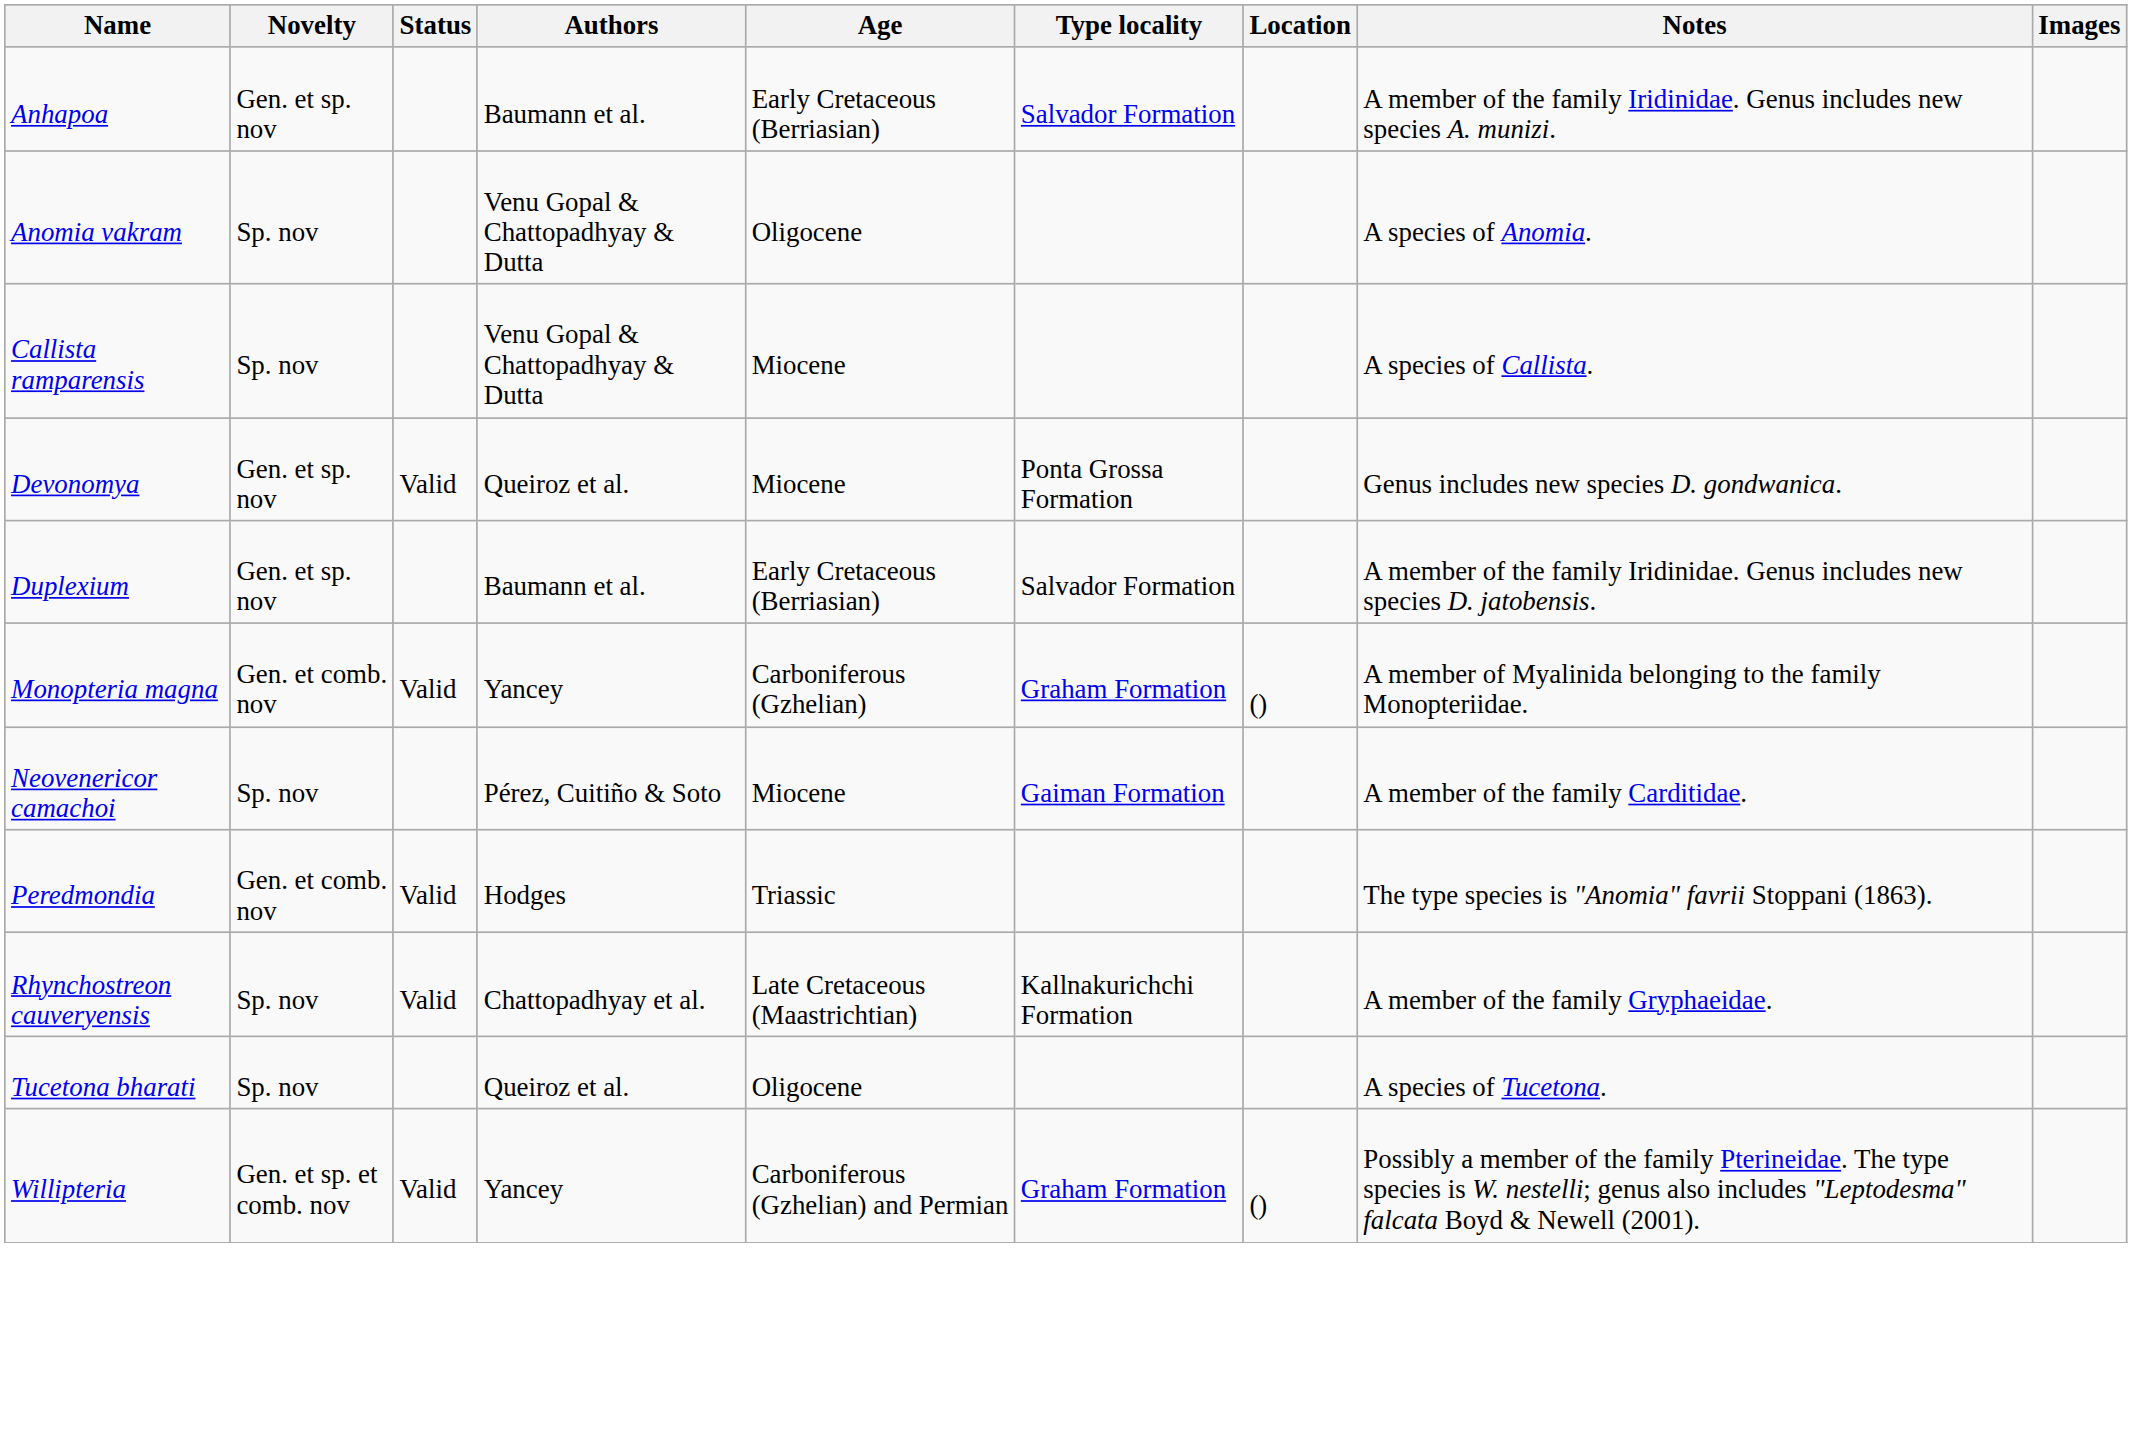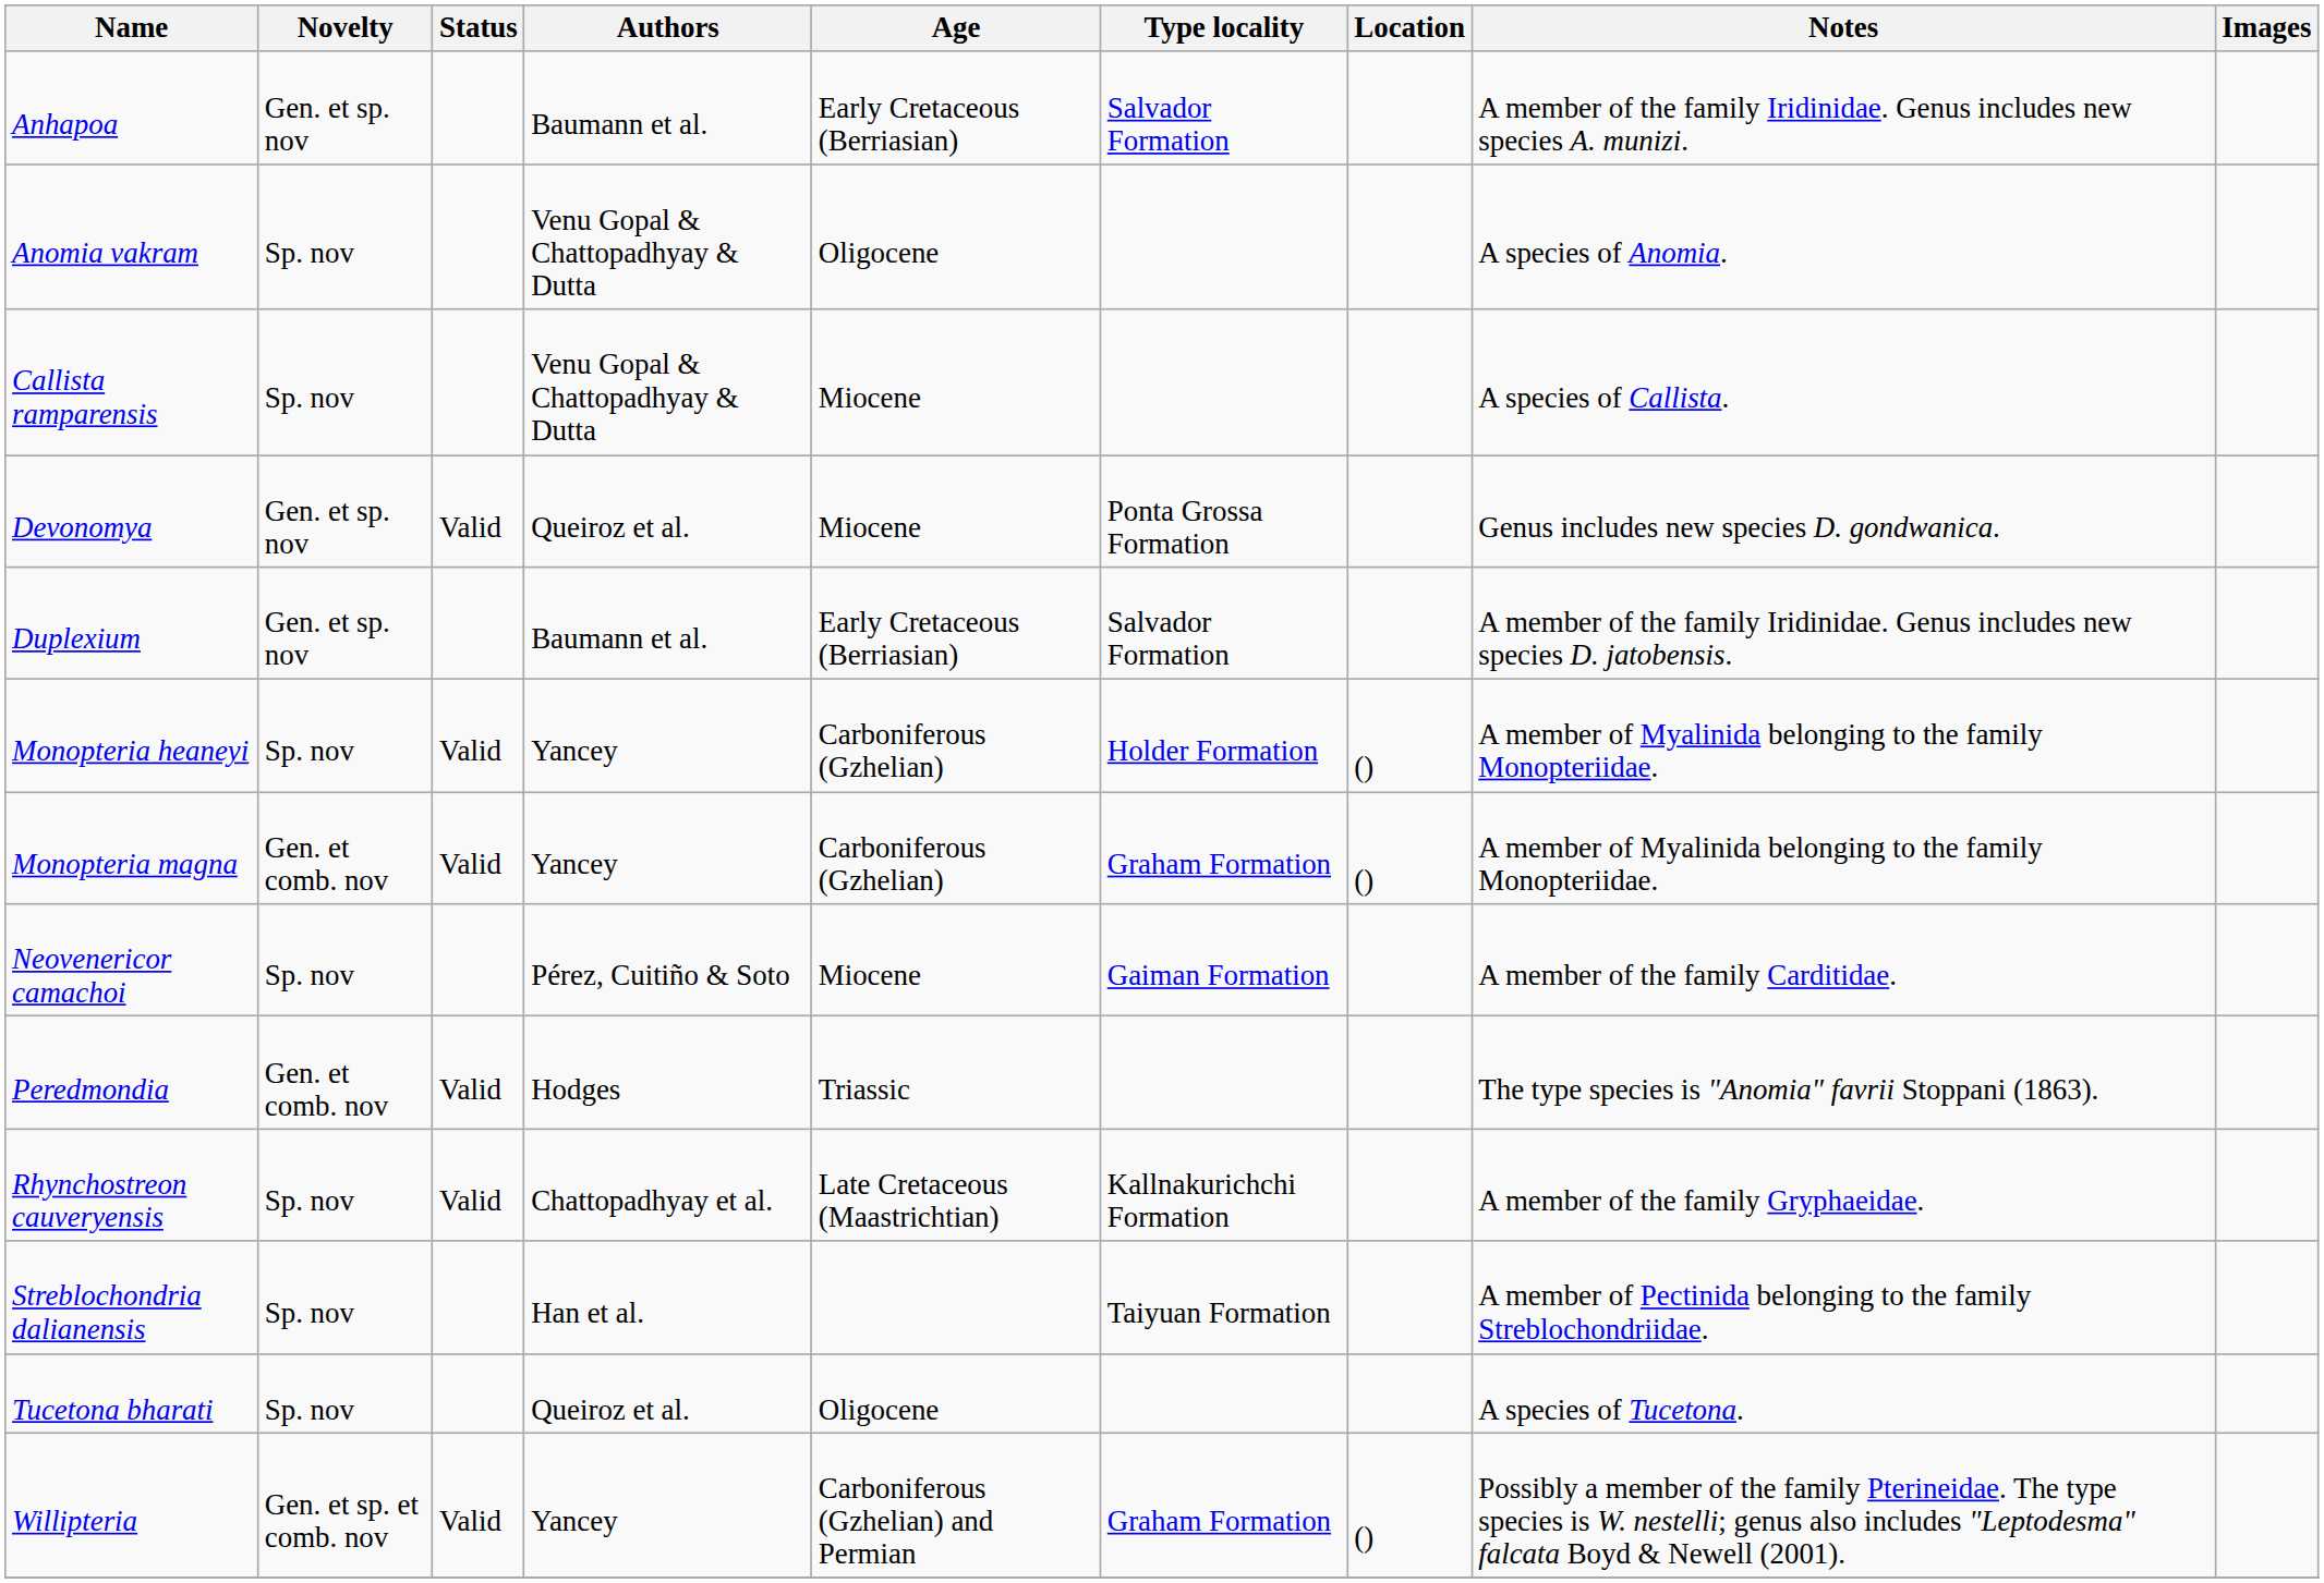 <table class="wikitable sortable" align="center" width="100%">
 <tr>
 <th>Name</th>
 <th>Novelty</th>
 <th>Status</th>
 <th>Authors</th>
 <th>Age</th>
 <th>Type locality</th>
 <th>Location</th>
 <th>Notes</th>
 <th>Images</th>
 </tr>
 <tr>
 <td><br><em><a href='#'>Anhapoa</a></em></td>
 <td><br>Gen. et sp. nov</td>
 <td></td>
 <td><br>Baumann et al.</td>
 <td><br>Early Cretaceous (Berriasian)</td>
 <td><br><a href='#'>Salvador Formation</a></td>
 <td><br></td>
 <td><br>A member of the family <a href='#'>Iridinidae</a>. Genus includes new species <em>A. munizi</em>.</td>
 <td></td>
 </tr>
 <tr>
 <td><br><em><a href='#'>Anomia vakram</a></em></td>
 <td><br>Sp. nov</td>
 <td></td>
 <td><br>Venu Gopal & Chattopadhyay & Dutta</td>
 <td><br>Oligocene</td>
 <td></td>
 <td><br></td>
 <td><br>A species of <em><a href='#'>Anomia</a></em>.</td>
 <td></td>
 </tr>
 <tr>
 <td><br><em><a href='#'>Callista ramparensis</a></em></td>
 <td><br>Sp. nov</td>
 <td></td>
 <td><br>Venu Gopal & Chattopadhyay & Dutta</td>
 <td><br>Miocene</td>
 <td></td>
 <td><br></td>
 <td><br>A species of <em><a href='#'>Callista</a></em>.</td>
 <td></td>
 </tr>
 <tr>
 <td><br><em><a href='#'>Devonomya</a></em></td>
 <td><br>Gen. et sp. nov</td>
 <td><br>Valid</td>
 <td><br>Queiroz et al.</td>
 <td><br>Miocene</td>
 <td><br>Ponta Grossa Formation</td>
 <td><br></td>
 <td><br>Genus includes new species <em>D. gondwanica</em>.</td>
 <td></td>
 </tr>
 <tr>
 <td><br><em><a href='#'>Duplexium</a></em></td>
 <td><br>Gen. et sp. nov</td>
 <td></td>
 <td><br>Baumann et al.</td>
 <td><br>Early Cretaceous (Berriasian)</td>
 <td><br>Salvador Formation</td>
 <td><br></td>
 <td><br>A member of the family Iridinidae. Genus includes new species <em>D. jatobensis</em>.</td>
 <td></td>
 </tr>
 <tr>
+<td><br><em><a href='#'>Monopteria heaneyi</a></em></td>
+<td><br>Sp. nov</td>
+<td><br>Valid</td>
+<td><br>Yancey</td>
+<td><br>Carboniferous (Gzhelian)</td>
+<td><br><a href='#'>Holder Formation</a></td>
+<td><br><br>()</td>
+<td><br>A member of <a href='#'>Myalinida</a> belonging to the family <a href='#'>Monopteriidae</a>.</td>
+<td></td>
+</tr>
+<tr>
 <td><br><em><a href='#'>Monopteria magna</a></em></td>
 <td><br>Gen. et comb. nov</td>
 <td><br>Valid</td>
 <td><br>Yancey</td>
 <td><br>Carboniferous (Gzhelian)</td>
 <td><br><a href='#'>Graham Formation</a></td>
 <td><br><br>()</td>
 <td><br>A member of Myalinida belonging to the family Monopteriidae.</td>
 <td></td>
 </tr>
 <tr>
 <td><br><em><a href='#'>Neovenericor camachoi</a></em></td>
 <td><br>Sp. nov</td>
 <td></td>
 <td><br>Pérez, Cuitiño & Soto</td>
 <td><br>Miocene</td>
 <td><br><a href='#'>Gaiman Formation</a></td>
 <td><br></td>
 <td><br>A member of the family <a href='#'>Carditidae</a>.</td>
 <td></td>
 </tr>
 <tr>
 <td><br><em><a href='#'>Peredmondia</a></em></td>
 <td><br>Gen. et comb. nov</td>
 <td><br>Valid</td>
 <td><br>Hodges</td>
 <td><br>Triassic</td>
 <td></td>
 <td><br></td>
 <td><br>The type species is <em>"Anomia" favrii</em> Stoppani (1863).</td>
 <td></td>
 </tr>
 <tr>
 <td><br><em><a href='#'>Rhynchostreon cauveryensis</a></em></td>
 <td><br>Sp. nov</td>
 <td><br>Valid</td>
 <td><br>Chattopadhyay et al.</td>
 <td><br>Late Cretaceous (Maastrichtian)</td>
 <td><br>Kallnakurichchi Formation</td>
 <td><br></td>
 <td><br>A member of the family <a href='#'>Gryphaeidae</a>.</td>
 <td></td>
 </tr>
 <tr>
+<td><br><em><a href='#'>Streblochondria dalianensis</a></em></td>
+<td><br>Sp. nov</td>
+<td></td>
+<td><br>Han et al.</td>
+<td></td>
+<td><br>Taiyuan Formation</td>
+<td><br></td>
+<td><br>A member of <a href='#'>Pectinida</a> belonging to the family <a href='#'>Streblochondriidae</a>.</td>
+<td></td>
+</tr>
+<tr>
 <td><br><em><a href='#'>Tucetona bharati</a></em></td>
 <td><br>Sp. nov</td>
 <td></td>
 <td><br>Queiroz et al.</td>
 <td><br>Oligocene</td>
 <td></td>
 <td><br></td>
 <td><br>A species of <em><a href='#'>Tucetona</a></em>.</td>
 <td></td>
 </tr>
 <tr>
 <td><br><em><a href='#'>Willipteria</a></em></td>
 <td><br>Gen. et sp. et comb. nov</td>
 <td><br>Valid</td>
 <td><br>Yancey</td>
 <td><br>Carboniferous (Gzhelian) and Permian</td>
 <td><br><a href='#'>Graham Formation</a></td>
 <td><br><br>()</td>
 <td><br>Possibly a member of the family <a href='#'>Pterineidae</a>. The type species is <em>W. nestelli</em>; genus also includes <em>"Leptodesma" falcata</em> Boyd & Newell (2001).</td>
 <td></td>
 </tr>
 <tr>
 </tr>
 </table>
